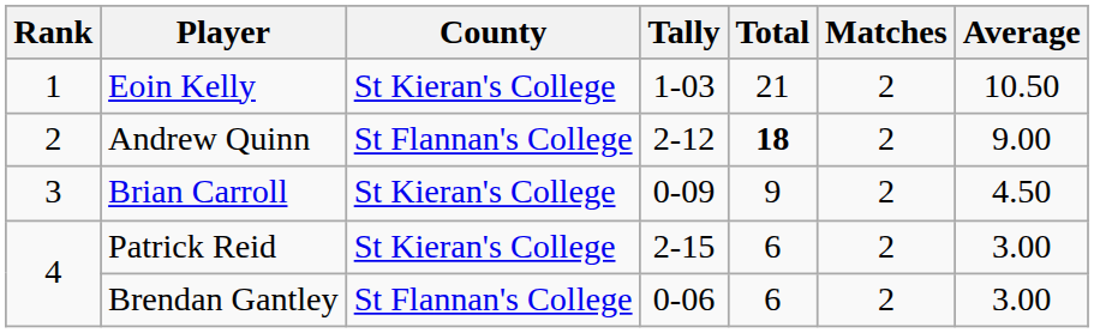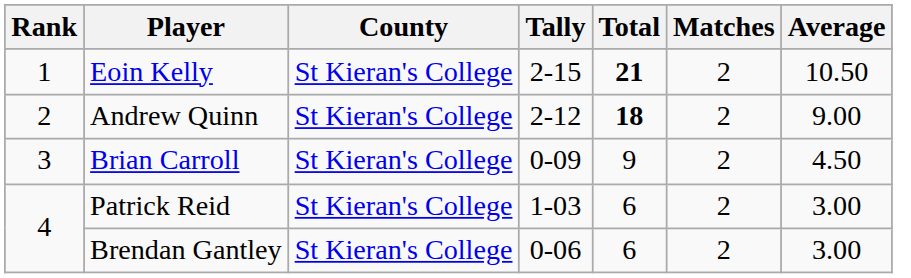 <table class="wikitable">
 <tr>
 <th>Rank</th>
 <th>Player</th>
 <th>County</th>
 <th>Tally</th>
 <th>Total</th>
 <th>Matches</th>
 <th>Average</th>
 </tr>
 <tr>
 <td rowspan=1 align=center>1</td>
 <td><a href='#'>Eoin Kelly</a></td>
 <td><a href='#'>St Kieran's College</a></td>
-<td align=center>1-03</td>
-<td align=center>21</td>
+<td align=center>2-15</td>
+<td align=center><strong>21</strong></td>
 <td align=center>2</td>
 <td align=center>10.50</td>
 </tr>
 <tr>
 <td rowspan=1 align=center>2</td>
 <td>Andrew Quinn</td>
-<td><a href='#'>St Flannan's College</a></td>
+<td><a href='#'>St Kieran's College</a></td>
 <td align=center>2-12</td>
 <td align=center><strong>18</strong></td>
 <td align=center>2</td>
 <td align=center>9.00</td>
 </tr>
 <tr>
 <td rowspan=1 align=center>3</td>
 <td><a href='#'>Brian Carroll</a></td>
 <td><a href='#'>St Kieran's College</a></td>
 <td align=center>0-09</td>
 <td align=center>9</td>
 <td align=center>2</td>
 <td align=center>4.50</td>
 </tr>
 <tr>
 <td rowspan=2 align=center>4</td>
 <td>Patrick Reid</td>
 <td><a href='#'>St Kieran's College</a></td>
-<td align=center>2-15</td>
+<td align=center>1-03</td>
 <td align=center>6</td>
 <td align=center>2</td>
 <td align=center>3.00</td>
 </tr>
 <tr>
 <td>Brendan Gantley</td>
-<td><a href='#'>St Flannan's College</a></td>
+<td><a href='#'>St Kieran's College</a></td>
 <td align=center>0-06</td>
 <td align=center>6</td>
 <td align=center>2</td>
 <td align=center>3.00</td>
 </tr>
 </table>
